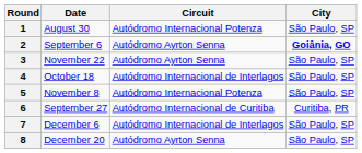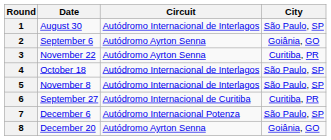 <table class="wikitable" style="font-size: 85%;">
 <tr>
 <th>Round</th>
 <th>Date</th>
 <th>Circuit</th>
 <th>City</th>
 </tr>
 <tr>
 <th>1</th>
 <td><a href='#'>August 30</a></td>
-<td><a href='#'>Autódromo Internacional Potenza</a></td>
+<td><a href='#'>Autódromo Internacional de Interlagos</a></td>
 <td align="center"><a href='#'>São Paulo</a>, <a href='#'>SP</a></td>
 </tr>
 <tr>
 <th>2</th>
 <td><a href='#'>September 6</a></td>
 <td><a href='#'>Autódromo Ayrton Senna</a></td>
-<td align="center"><strong><a href='#'>Goiânia</a>, <a href='#'>GO</a></strong></td>
+<td align="center"><a href='#'>Goiânia</a>, <a href='#'>GO</a></td>
 </tr>
 <tr>
 <th>3</th>
 <td><a href='#'>November 22</a></td>
 <td><a href='#'>Autódromo Ayrton Senna</a></td>
-<td align="center"><a href='#'>São Paulo</a>, <a href='#'>SP</a></td>
+<td align="center"><a href='#'>Curitiba</a>, <a href='#'>PR</a></td>
 </tr>
 <tr>
 <th>4</th>
 <td><a href='#'>October 18</a></td>
 <td><a href='#'>Autódromo Internacional de Interlagos</a></td>
 <td align="center"><a href='#'>São Paulo</a>, <a href='#'>SP</a></td>
 </tr>
 <tr>
 <th>5</th>
 <td><a href='#'>November 8</a></td>
-<td><a href='#'>Autódromo Internacional Potenza</a></td>
+<td><a href='#'>Autódromo Internacional de Interlagos</a></td>
 <td align="center"><a href='#'>São Paulo</a>, <a href='#'>SP</a></td>
 </tr>
 <tr>
 <th>6</th>
 <td><a href='#'>September 27</a></td>
 <td><a href='#'>Autódromo Internacional de Curitiba</a></td>
 <td align="center"><a href='#'>Curitiba</a>, <a href='#'>PR</a></td>
 </tr>
 <tr>
 <th>7</th>
 <td><a href='#'>December 6</a></td>
-<td><a href='#'>Autódromo Internacional de Interlagos</a></td>
+<td><a href='#'>Autódromo Internacional Potenza</a></td>
 <td align="center"><a href='#'>São Paulo</a>, <a href='#'>SP</a></td>
 </tr>
 <tr>
 <th>8</th>
 <td><a href='#'>December 20</a></td>
 <td><a href='#'>Autódromo Ayrton Senna</a></td>
-<td align="center"><a href='#'>São Paulo</a>, <a href='#'>SP</a></td>
+<td align="center"><a href='#'>Goiânia</a>, <a href='#'>GO</a></td>
 </tr>
 </table>
